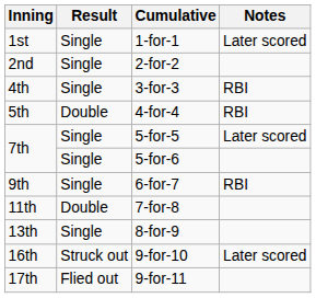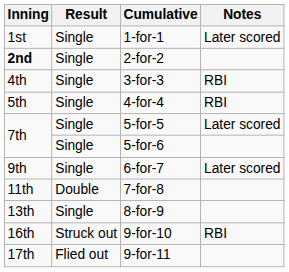 <table class="wikitable">
 <tr>
 <th>Inning</th>
 <th>Result</th>
 <th>Cumulative</th>
 <th>Notes</th>
 </tr>
 <tr>
 <td>1st</td>
 <td>Single</td>
 <td>1-for-1</td>
 <td>Later scored</td>
 </tr>
 <tr>
-<td>2nd</td>
+<td><strong>2nd</strong></td>
 <td>Single</td>
 <td>2-for-2</td>
 <td></td>
 </tr>
 <tr>
 <td>4th</td>
 <td>Single</td>
 <td>3-for-3</td>
 <td>RBI</td>
 </tr>
 <tr>
 <td>5th</td>
-<td>Double</td>
+<td>Single</td>
 <td>4-for-4</td>
 <td>RBI</td>
 </tr>
 <tr>
 <td rowspan=2>7th</td>
 <td>Single</td>
 <td>5-for-5</td>
 <td>Later scored</td>
 </tr>
 <tr>
 <td>Single</td>
 <td>5-for-6</td>
 <td></td>
 </tr>
 <tr>
 <td>9th</td>
 <td>Single</td>
 <td>6-for-7</td>
-<td>RBI</td>
+<td>Later scored</td>
 </tr>
 <tr>
 <td>11th</td>
 <td>Double</td>
 <td>7-for-8</td>
 <td></td>
 </tr>
 <tr>
 <td>13th</td>
 <td>Single</td>
 <td>8-for-9</td>
 <td></td>
 </tr>
 <tr>
 <td>16th</td>
 <td>Struck out</td>
 <td>9-for-10</td>
-<td>Later scored</td>
+<td>RBI</td>
 </tr>
 <tr>
 <td>17th</td>
 <td>Flied out</td>
 <td>9-for-11</td>
 <td></td>
 </tr>
 </table>
